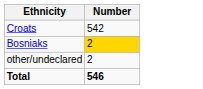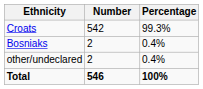 <table class="wikitable">
 <tr>
 <th width="100px">Ethnicity</th>
 <th width="80px">Number</th>
+<th width="80px">Percentage</th>
 </tr>
 <tr>
 <td><a href='#'>Croats</a></td>
 <td>542</td>
+<td>99.3%</td>
 </tr>
 <tr>
 <td><a href='#'>Bosniaks</a></td>
-<td style="background: gold;">2</td>
+<td>2</td>
+<td>0.4%</td>
 </tr>
 <tr>
 <td>other/undeclared</td>
 <td>2</td>
+<td>0.4%</td>
 </tr>
 <tr>
 <td><strong>Total</strong></td>
 <td><strong>546</strong></td>
+<td><strong>100%</strong></td>
 </tr>
 </table>
